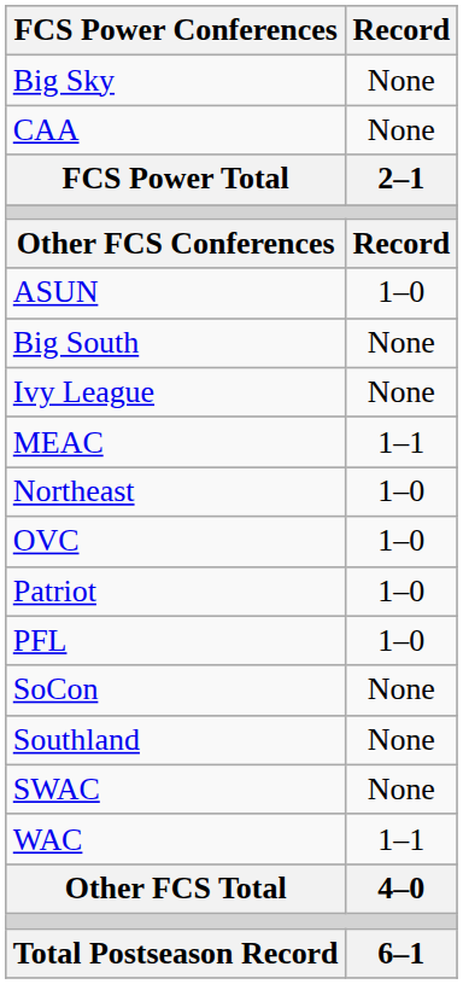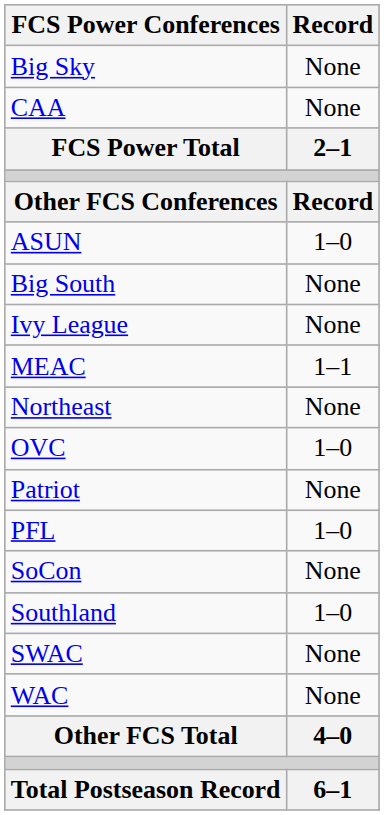 <table class="wikitable">
 <tr>
 <th>FCS Power Conferences</th>
 <th>Record</th>
 </tr>
 <tr>
 <td><a href='#'>Big Sky</a></td>
 <td align=center>None</td>
 </tr>
 <tr>
 <td><a href='#'>CAA</a></td>
 <td align=center>None</td>
 </tr>
 <tr>
 <th>FCS Power Total</th>
 <th>2–1</th>
 </tr>
 <tr>
 <th colspan="2" style="background:lightgrey;"></th>
 </tr>
 <tr>
 <th>Other FCS Conferences</th>
 <th>Record</th>
 </tr>
 <tr>
 <td><a href='#'>ASUN</a></td>
 <td align=center>1–0</td>
 </tr>
 <tr>
 <td><a href='#'>Big South</a></td>
 <td align=center>None</td>
 </tr>
 <tr>
 <td><a href='#'>Ivy League</a></td>
 <td align=center>None</td>
 </tr>
 <tr>
 <td><a href='#'>MEAC</a></td>
 <td align=center>1–1</td>
 </tr>
 <tr>
 <td><a href='#'>Northeast</a></td>
-<td align=center>1–0</td>
+<td align=center>None</td>
 </tr>
 <tr>
 <td><a href='#'>OVC</a></td>
 <td align=center>1–0</td>
 </tr>
 <tr>
 <td><a href='#'>Patriot</a></td>
-<td align=center>1–0</td>
+<td align=center>None</td>
 </tr>
 <tr>
 <td><a href='#'>PFL</a></td>
 <td align=center>1–0</td>
 </tr>
 <tr>
 <td><a href='#'>SoCon</a></td>
 <td align=center>None</td>
 </tr>
 <tr>
 <td><a href='#'>Southland</a></td>
-<td align=center>None</td>
+<td align=center>1–0</td>
 </tr>
 <tr>
 <td><a href='#'>SWAC</a></td>
 <td align=center>None</td>
 </tr>
 <tr>
 <td><a href='#'>WAC</a></td>
-<td align=center>1–1</td>
+<td align=center>None</td>
 </tr>
 <tr>
 <th>Other FCS Total</th>
 <th>4–0</th>
 </tr>
 <tr>
 <th colspan="2" style="background:lightgrey;"></th>
 </tr>
 <tr>
 <th>Total Postseason Record</th>
 <th>6–1</th>
 </tr>
 </table>
